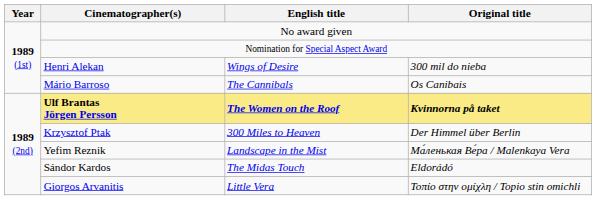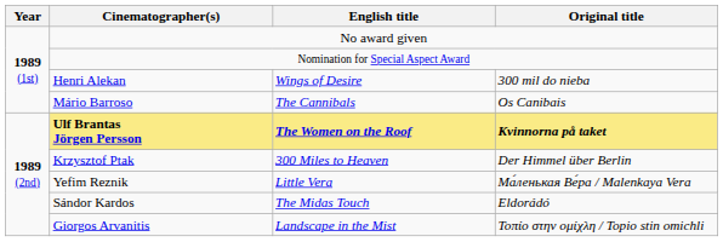 <table class="wikitable" width="95%" cellpadding="5">
 <tr>
 <th width="5%">Year</th>
 <th width="25%">Cinematographer(s)</th>
 <th width="25%">English title</th>
 <th width="25%">Original title</th>
 </tr>
 <tr>
 <td rowspan=4 style="text-align:center;"><strong>1989</strong><br><small><a href='#'>(1st)</a></small></td>
 <td colspan="3" style="text-align:center;">No award given</td>
 </tr>
 <tr>
 <td colspan=3 style="text-align:center;"><small>Nomination for <a href='#'>Special Aspect Award</a></small></td>
 </tr>
 <tr>
 <td> <a href='#'>Henri Alekan</a></td>
 <td><em><a href='#'>Wings of Desire</a></em></td>
 <td><em>300 mil do nieba</em></td>
 </tr>
 <tr>
 <td> <a href='#'>Mário Barroso</a></td>
 <td><em><a href='#'>The Cannibals</a></em></td>
 <td><em>Os Canibais</em></td>
 </tr>
 <tr>
 <td rowspan=5 style="text-align:center;"><strong>1989</strong><br><small><a href='#'>(2nd)</a></small></td>
 <td style="background:#FAEB86;"> <strong>Ulf Brantas</strong><br> <strong><a href='#'>Jörgen Persson</a></strong></td>
 <td style="background:#FAEB86;"><strong><em><a href='#'>The Women on the Roof</a></em></strong></td>
 <td style="background:#FAEB86;"><strong><em>Kvinnorna på taket</em></strong></td>
 </tr>
 <tr>
 <td> <a href='#'>Krzysztof Ptak</a></td>
 <td><em><a href='#'>300 Miles to Heaven</a></em></td>
 <td><em>Der Himmel über Berlin</em></td>
 </tr>
 <tr>
 <td> Yefim Reznik</td>
-<td><em><a href='#'>Landscape in the Mist</a></em></td>
+<td><em><a href='#'>Little Vera</a></em></td>
 <td><em>Ма́ленькая Ве́ра / Malenkaya Vera</em></td>
 </tr>
 <tr>
 <td> Sándor Kardos</td>
 <td><em><a href='#'>The Midas Touch</a></em></td>
 <td><em>Eldorádó</em></td>
 </tr>
 <tr>
 <td> <a href='#'>Giorgos Arvanitis</a></td>
-<td><em><a href='#'>Little Vera</a></em></td>
+<td><em><a href='#'>Landscape in the Mist</a></em></td>
 <td><em>Τοπίο στην ομίχλη / Topio stin omichli</em></td>
 </tr>
 </table>
